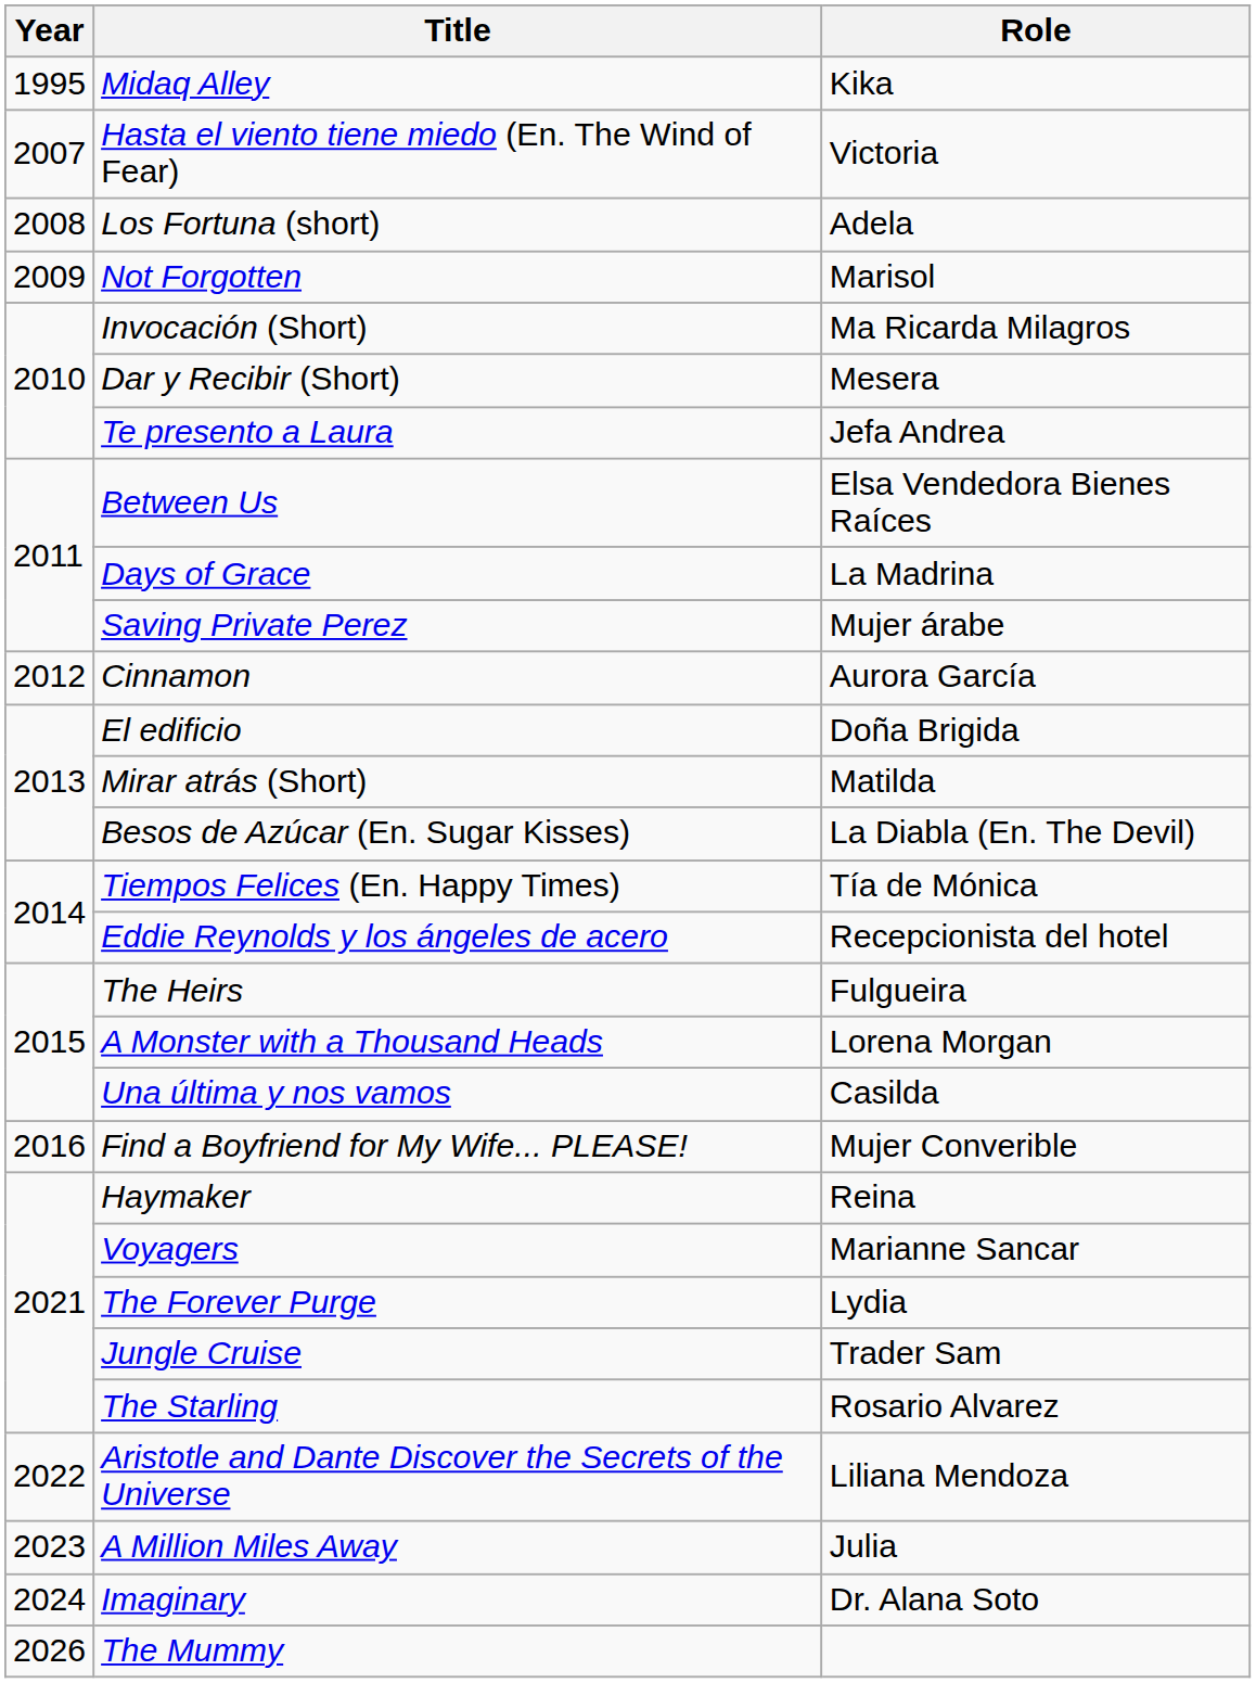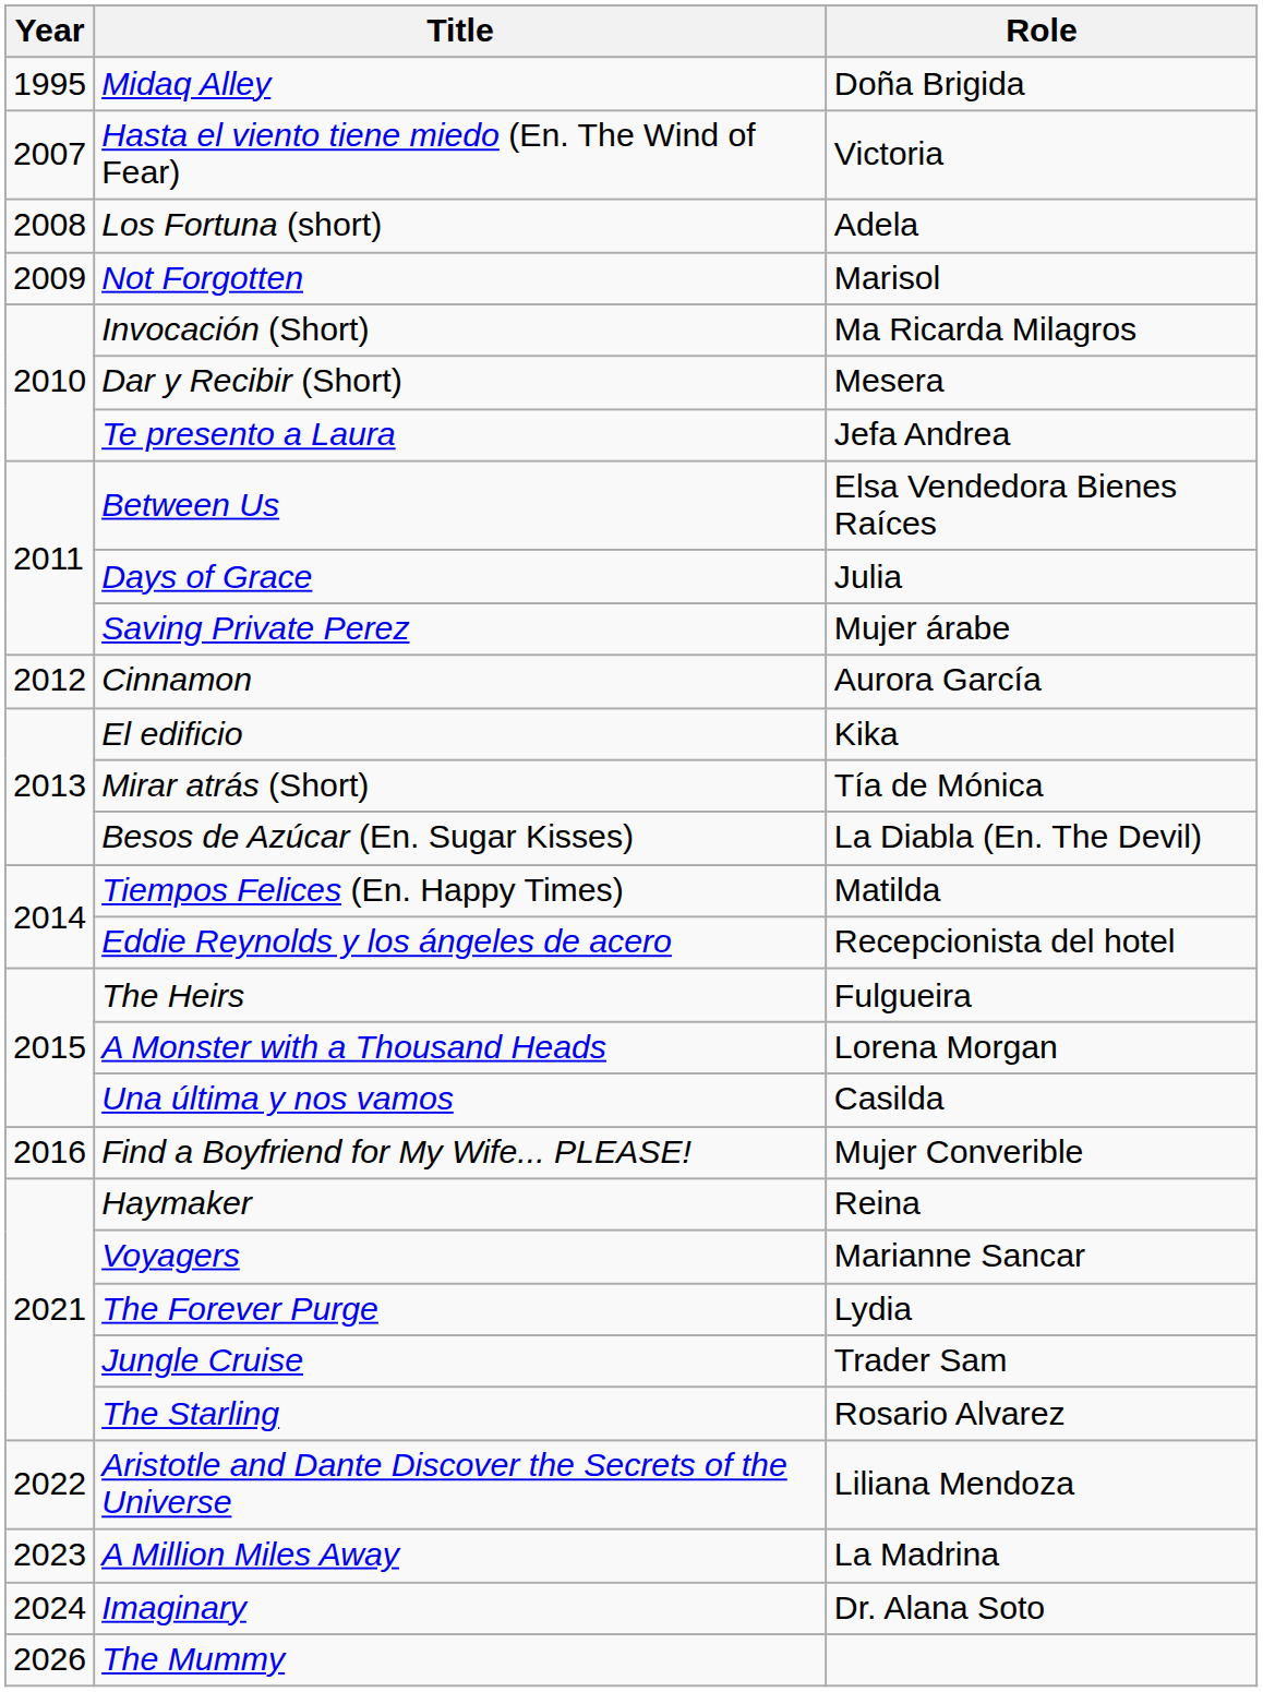 <table class="wikitable sortable">
 <tr>
 <th>Year</th>
 <th>Title</th>
 <th>Role</th>
 </tr>
 <tr>
 <td>1995</td>
 <td><em><a href='#'>Midaq Alley</a></em></td>
-<td>Kika</td>
+<td>Doña Brigida</td>
 </tr>
 <tr>
 <td>2007</td>
 <td><em><a href='#'>Hasta el viento tiene miedo</a></em> (En. The Wind of Fear)</td>
 <td>Victoria</td>
 </tr>
 <tr>
 <td>2008</td>
 <td><em>Los Fortuna</em> (short)</td>
 <td>Adela</td>
 </tr>
 <tr>
 <td>2009</td>
 <td><em><a href='#'>Not Forgotten</a></em> </td>
 <td>Marisol</td>
 </tr>
 <tr>
 <td rowspan=3>2010</td>
 <td><em>Invocación</em> (Short)</td>
 <td>Ma Ricarda Milagros</td>
 </tr>
 <tr>
 <td><em>Dar y Recibir</em> (Short)</td>
 <td>Mesera</td>
 </tr>
 <tr>
 <td><em><a href='#'>Te presento a Laura</a></em></td>
 <td>Jefa Andrea</td>
 </tr>
 <tr>
 <td rowspan=3>2011</td>
 <td><em><a href='#'>Between Us</a></em></td>
 <td>Elsa Vendedora Bienes Raíces</td>
 </tr>
 <tr>
 <td><em><a href='#'>Days of Grace</a></em> </td>
-<td>La Madrina </td>
+<td>Julia</td>
 </tr>
 <tr>
 <td><em><a href='#'>Saving Private Perez </a></em> </td>
 <td>Mujer árabe</td>
 </tr>
 <tr>
 <td>2012</td>
 <td><em>Cinnamon</em></td>
 <td>Aurora García</td>
 </tr>
 <tr>
 <td rowspan=3>2013</td>
 <td><em>El edificio</em></td>
-<td>Doña Brigida</td>
+<td>Kika</td>
 </tr>
 <tr>
 <td><em>Mirar atrás</em> (Short)</td>
-<td>Matilda</td>
+<td>Tía de Mónica</td>
 </tr>
 <tr>
 <td><em>Besos de Azúcar</em> (En. Sugar Kisses) </td>
 <td>La Diabla (En. The Devil) </td>
 </tr>
 <tr>
 <td rowspan=2>2014</td>
 <td><em><a href='#'>Tiempos Felices</a></em> (En. Happy Times)</td>
-<td>Tía de Mónica</td>
+<td>Matilda</td>
 </tr>
 <tr>
 <td><em><a href='#'>Eddie Reynolds y los ángeles de acero</a></em></td>
 <td>Recepcionista del hotel</td>
 </tr>
 <tr>
 <td rowspan="3">2015</td>
 <td><em>The Heirs</em></td>
 <td>Fulgueira</td>
 </tr>
 <tr>
 <td><em><a href='#'>A Monster with a Thousand Heads</a></em> </td>
 <td>Lorena Morgan</td>
 </tr>
 <tr>
 <td><em><a href='#'>Una última y nos vamos</a></em></td>
 <td>Casilda</td>
 </tr>
 <tr>
 <td>2016</td>
 <td><em>Find a Boyfriend for My Wife... PLEASE!</em> </td>
 <td>Mujer Converible</td>
 </tr>
 <tr>
 <td rowspan=5>2021</td>
 <td><em>Haymaker</em> </td>
 <td>Reina</td>
 </tr>
 <tr>
 <td><em><a href='#'>Voyagers</a></em> </td>
 <td>Marianne Sancar</td>
 </tr>
 <tr>
 <td><em><a href='#'>The Forever Purge</a></em> </td>
 <td>Lydia</td>
 </tr>
 <tr>
 <td><em><a href='#'>Jungle Cruise</a></em> </td>
 <td>Trader Sam</td>
 </tr>
 <tr>
 <td><em><a href='#'>The Starling</a></em> </td>
 <td>Rosario Alvarez</td>
 </tr>
 <tr>
 <td>2022</td>
 <td><em><a href='#'>Aristotle and Dante Discover the Secrets of the Universe</a></em> </td>
 <td>Liliana Mendoza</td>
 </tr>
 <tr>
 <td>2023</td>
 <td><em><a href='#'>A Million Miles Away</a></em></td>
-<td>Julia</td>
+<td>La Madrina </td>
 </tr>
 <tr>
 <td>2024</td>
 <td><em><a href='#'>Imaginary</a></em></td>
 <td>Dr. Alana Soto</td>
 </tr>
 <tr>
 <td>2026</td>
 <td><em><a href='#'>The Mummy</a></em></td>
 <td></td>
 </tr>
 </table>
